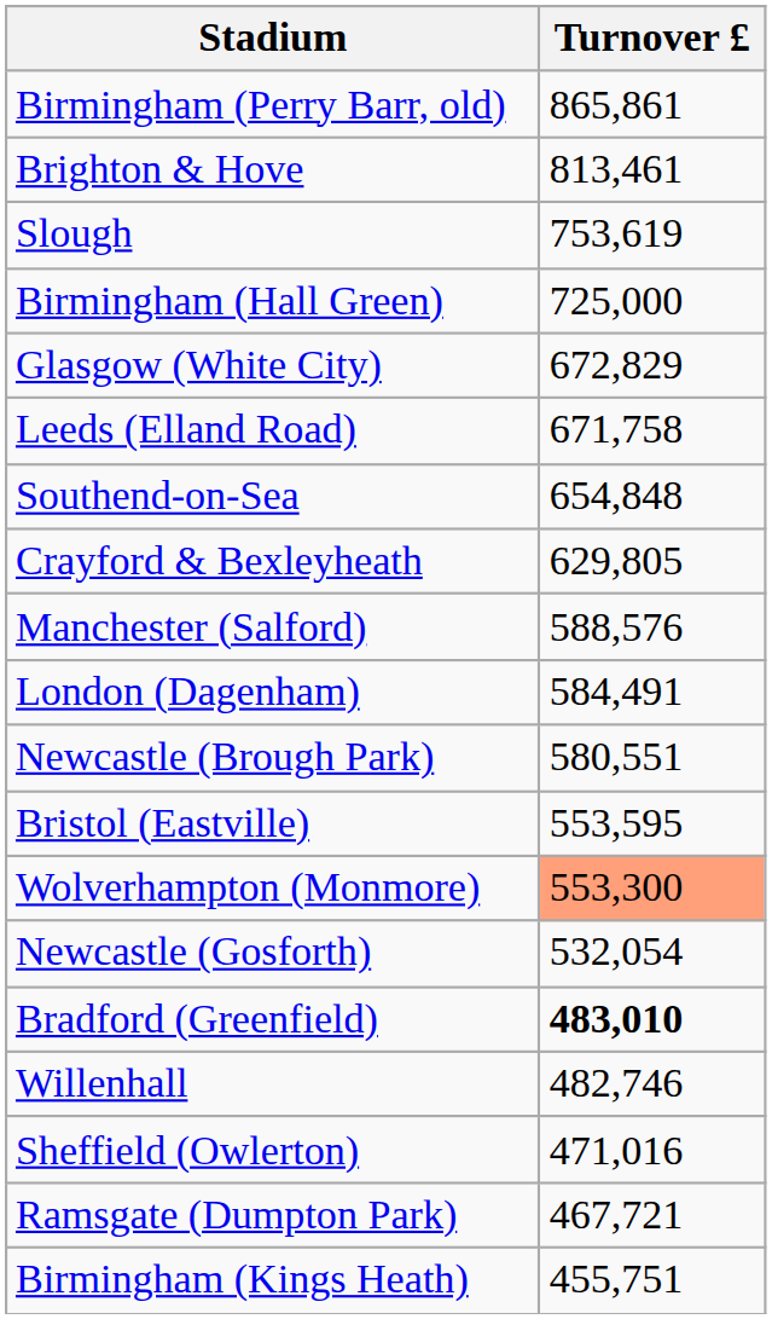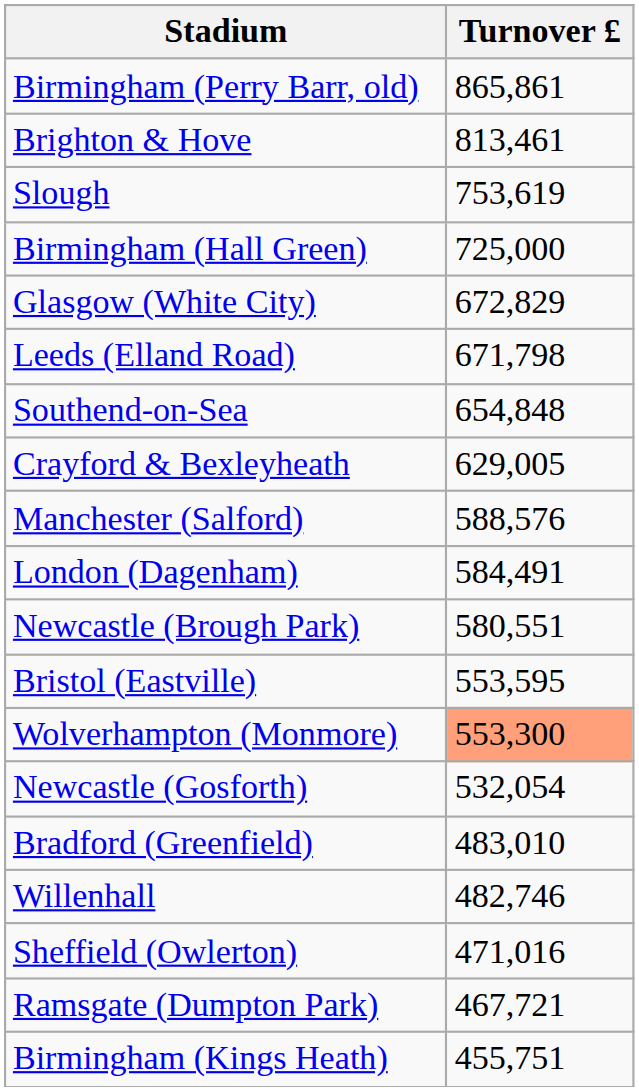 <table class="wikitable">
 <tr>
 <th width=200>Stadium</th>
 <th width=80>Turnover £</th>
 </tr>
 <tr>
 <td><a href='#'>Birmingham (Perry Barr, old)</a></td>
 <td>865,861</td>
 </tr>
 <tr>
 <td><a href='#'>Brighton & Hove</a></td>
 <td>813,461</td>
 </tr>
 <tr>
 <td><a href='#'>Slough</a></td>
 <td>753,619</td>
 </tr>
 <tr>
 <td><a href='#'>Birmingham (Hall Green)</a></td>
 <td>725,000</td>
 </tr>
 <tr>
 <td><a href='#'>Glasgow (White City)</a></td>
 <td>672,829</td>
 </tr>
 <tr>
 <td><a href='#'>Leeds (Elland Road)</a></td>
-<td>671,758</td>
+<td>671,798</td>
 </tr>
 <tr>
 <td><a href='#'>Southend-on-Sea</a></td>
 <td>654,848</td>
 </tr>
 <tr>
 <td><a href='#'>Crayford & Bexleyheath</a></td>
-<td>629,805</td>
+<td>629,005</td>
 </tr>
 <tr>
 <td><a href='#'>Manchester (Salford)</a></td>
 <td>588,576</td>
 </tr>
 <tr>
 <td><a href='#'>London (Dagenham)</a></td>
 <td>584,491</td>
 </tr>
 <tr>
 <td><a href='#'>Newcastle (Brough Park)</a></td>
 <td>580,551</td>
 </tr>
 <tr>
 <td><a href='#'>Bristol (Eastville)</a></td>
 <td>553,595</td>
 </tr>
 <tr>
 <td><a href='#'>Wolverhampton (Monmore)</a></td>
 <td style="background: lightsalmon;">553,300</td>
 </tr>
 <tr>
 <td><a href='#'>Newcastle (Gosforth)</a></td>
 <td>532,054</td>
 </tr>
 <tr>
 <td><a href='#'>Bradford (Greenfield)</a></td>
-<td><strong>483,010</strong></td>
+<td>483,010</td>
 </tr>
 <tr>
 <td><a href='#'>Willenhall</a></td>
 <td>482,746</td>
 </tr>
 <tr>
 <td><a href='#'>Sheffield (Owlerton)</a></td>
 <td>471,016</td>
 </tr>
 <tr>
 <td><a href='#'>Ramsgate (Dumpton Park)</a></td>
 <td>467,721</td>
 </tr>
 <tr>
 <td><a href='#'>Birmingham (Kings Heath)</a></td>
 <td>455,751</td>
 </tr>
 </table>
